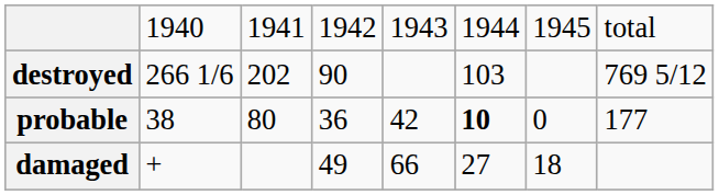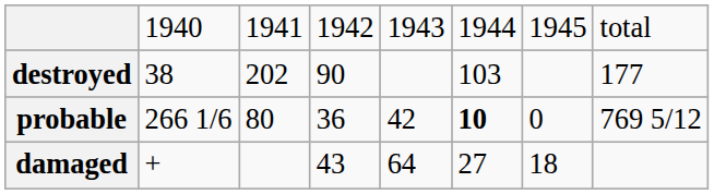 <table class="wikitable">
 <tr>
 <th></th>
 <td>1940</td>
 <td>1941</td>
 <td>1942</td>
 <td>1943</td>
 <td>1944</td>
 <td>1945</td>
 <td>total</td>
 </tr>
 <tr>
 <th>destroyed</th>
-<td>266 1/6</td>
+<td>38</td>
 <td>202</td>
 <td>90</td>
 <td></td>
 <td>103</td>
 <td></td>
-<td>769 5/12</td>
+<td>177</td>
 </tr>
 <tr>
 <th>probable</th>
-<td>38</td>
+<td>266 1/6</td>
 <td>80</td>
 <td>36</td>
 <td>42</td>
 <td><strong>10</strong></td>
 <td>0</td>
-<td>177</td>
+<td>769 5/12</td>
 </tr>
 <tr>
 <th>damaged</th>
 <td> + </td>
 <td></td>
-<td>49</td>
-<td>66</td>
+<td>43</td>
+<td>64</td>
 <td>27</td>
 <td>18</td>
 <td></td>
 </tr>
 </table>
